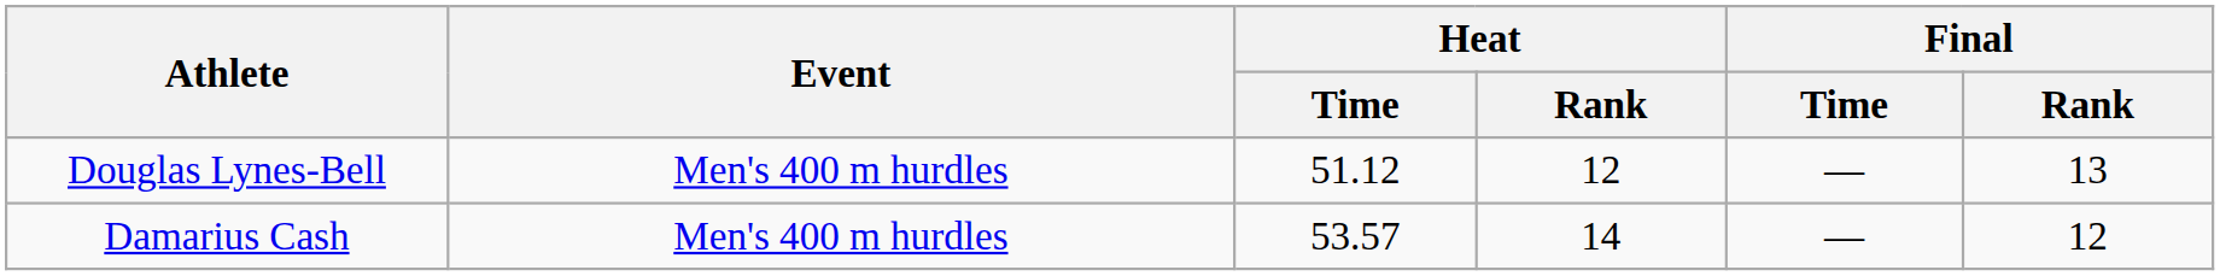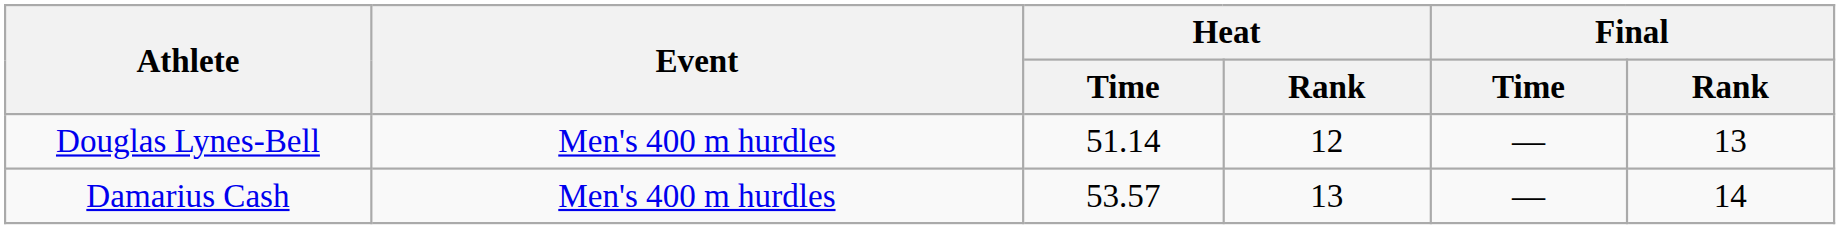 <table class="wikitable" style="font-size:95%; text-align:center;" width="95%">
 <tr>
 <th rowspan="2">Athlete</th>
 <th rowspan="2">Event</th>
 <th colspan="2">Heat</th>
 <th colspan="2">Final</th>
 </tr>
 <tr>
 <th>Time</th>
 <th>Rank</th>
 <th>Time</th>
 <th>Rank</th>
 </tr>
 <tr>
 <td width=20%><a href='#'>Douglas Lynes-Bell</a></td>
 <td><a href='#'>Men's 400 m hurdles</a></td>
-<td>51.12</td>
+<td>51.14</td>
 <td>12</td>
 <td>—</td>
 <td>13</td>
 </tr>
 <tr>
 <td width=20%><a href='#'>Damarius Cash</a></td>
 <td><a href='#'>Men's 400 m hurdles</a></td>
 <td>53.57</td>
+<td>13</td>
+<td>—</td>
 <td>14</td>
-<td>—</td>
-<td>12</td>
 </tr>
 </table>
